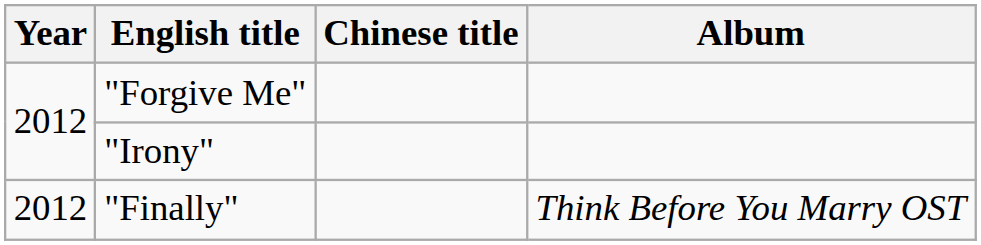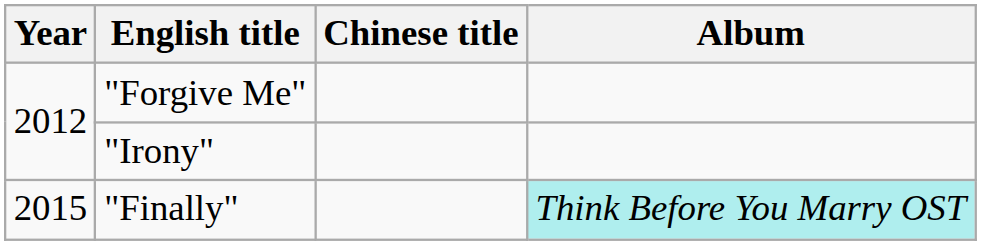 <table class="wikitable sortable">
 <tr>
 <th>Year</th>
 <th>English title</th>
 <th>Chinese title</th>
 <th>Album</th>
 </tr>
 <tr>
 <td rowspan=2>2012</td>
 <td>"Forgive Me"</td>
 <td></td>
 <td></td>
 </tr>
 <tr>
 <td>"Irony"</td>
 <td></td>
 <td></td>
 </tr>
 <tr>
-<td>2012</td>
+<td>2015</td>
 <td>"Finally"</td>
 <td></td>
-<td><em>Think Before You Marry OST</em></td>
+<td style="background: paleturquoise;"><em>Think Before You Marry OST</em></td>
 </tr>
 </table>
